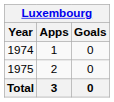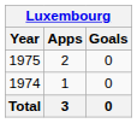 <table class="wikitable" style="text-align:center">
 <tr>
 <th colspan=3><a href='#'>Luxembourg</a></th>
 </tr>
 <tr>
 <th>Year</th>
 <th>Apps</th>
 <th>Goals</th>
 </tr>
 <tr>
-<td>1974</td>
-<td>1</td>
+<td>1975</td>
+<td>2</td>
 <td>0</td>
 </tr>
 <tr>
-<td>1975</td>
-<td>2</td>
+<td>1974</td>
+<td>1</td>
 <td>0</td>
 </tr>
 <tr>
 <th>Total</th>
 <th>3</th>
 <th>0</th>
 </tr>
 </table>
